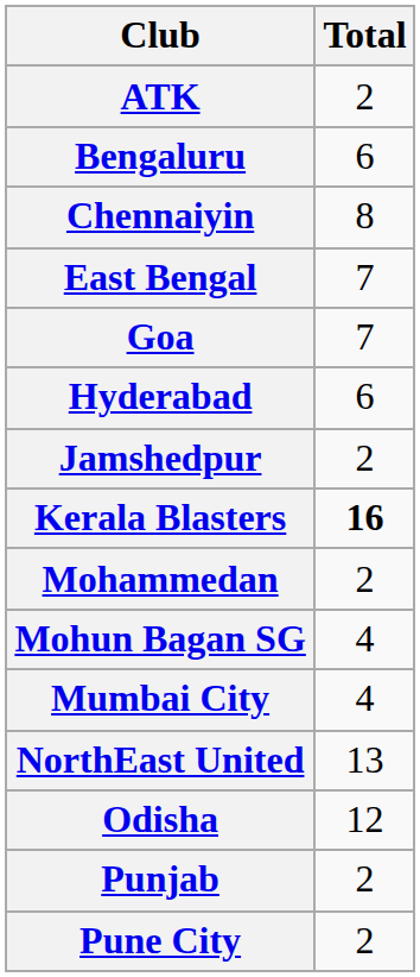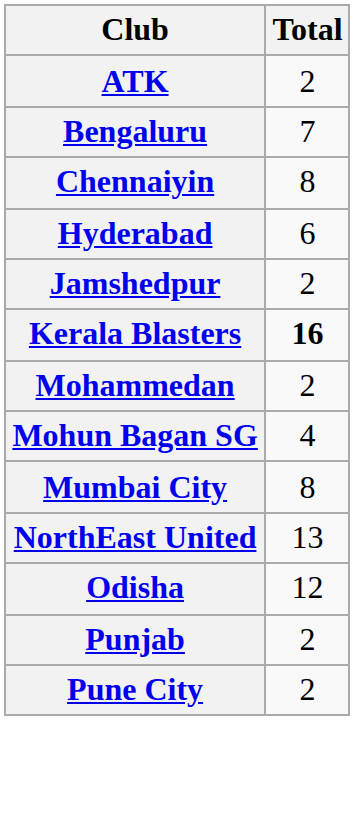 <table class="sortable wikitable plainrowheaders">
 <tr>
 <th>Club</th>
 <th>Total</th>
 </tr>
 <tr>
 <th scope="row"><a href='#'>ATK</a></th>
 <td style="text-align:center;">2</td>
 </tr>
 <tr>
 <th scope="row"><a href='#'>Bengaluru</a></th>
-<td style="text-align:center;">6</td>
+<td style="text-align:center;">7</td>
 </tr>
 <tr>
 <th scope="row"><a href='#'>Chennaiyin</a></th>
 <td style="text-align:center;">8</td>
-</tr>
-<tr>
-<th scope="row"><a href='#'>East Bengal</a></th>
-<td style="text-align:center;">7</td>
-</tr>
-<tr>
-<th scope="row"><a href='#'>Goa</a></th>
-<td style="text-align:center;">7</td>
 </tr>
 <tr>
 <th scope="row"><a href='#'>Hyderabad</a></th>
 <td style="text-align:center;">6</td>
 </tr>
 <tr>
 <th scope="row"><a href='#'>Jamshedpur</a></th>
 <td style="text-align:center;">2</td>
 </tr>
 <tr>
 <th scope="row"><a href='#'>Kerala Blasters</a></th>
 <td style="text-align:center;"><strong>16</strong></td>
 </tr>
 <tr>
 <th scope="row"><a href='#'>Mohammedan</a></th>
 <td style="text-align:center;">2</td>
 </tr>
 <tr>
 <th scope="row"><a href='#'>Mohun Bagan SG</a></th>
 <td style="text-align:center;">4</td>
 </tr>
 <tr>
 <th scope="row"><a href='#'>Mumbai City</a></th>
-<td style="text-align:center;">4</td>
+<td style="text-align:center;">8</td>
 </tr>
 <tr>
 <th scope="row"><a href='#'>NorthEast United</a></th>
 <td style="text-align:center;">13</td>
 </tr>
 <tr>
 <th scope="row"><a href='#'>Odisha</a></th>
 <td style="text-align:center;">12</td>
 </tr>
 <tr>
 <th scope="row"><a href='#'>Punjab</a></th>
 <td style="text-align:center;">2</td>
 </tr>
 <tr>
 <th scope="row"><a href='#'>Pune City</a></th>
 <td style="text-align:center;">2</td>
 </tr>
 </table>
